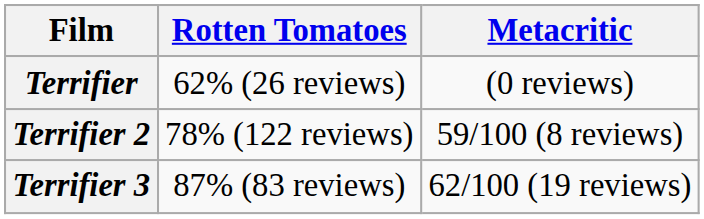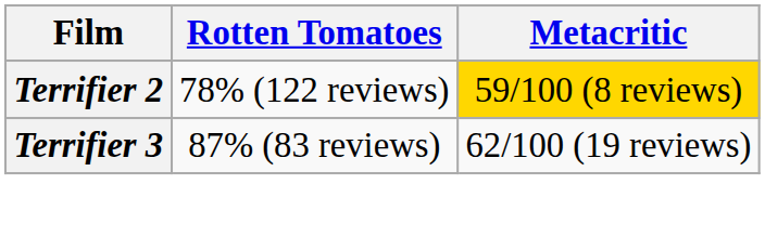 <table class="wikitable plainrowheaders sortable" style="text-align: center;">
 <tr>
 <th scope="col">Film</th>
 <th scope="col"><a href='#'>Rotten Tomatoes</a></th>
 <th scope="col"><a href='#'>Metacritic</a></th>
 </tr>
 <tr>
-<th scope="row"><em>Terrifier</em></th>
-<td>62% (26 reviews)</td>
-<td> (0 reviews)</td>
-</tr>
-<tr>
 <th scope="row"><em>Terrifier 2</em></th>
 <td>78% (122 reviews)</td>
-<td>59/100 (8 reviews)</td>
+<td style="background: gold;">59/100 (8 reviews)</td>
 </tr>
 <tr>
 <th scope="row"><em>Terrifier 3</em></th>
 <td>87% (83 reviews)</td>
 <td>62/100 (19 reviews)</td>
 </tr>
 </table>
